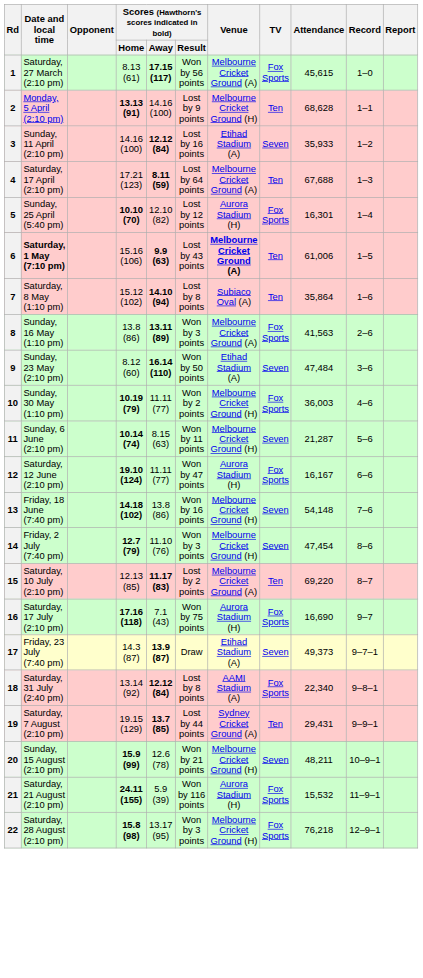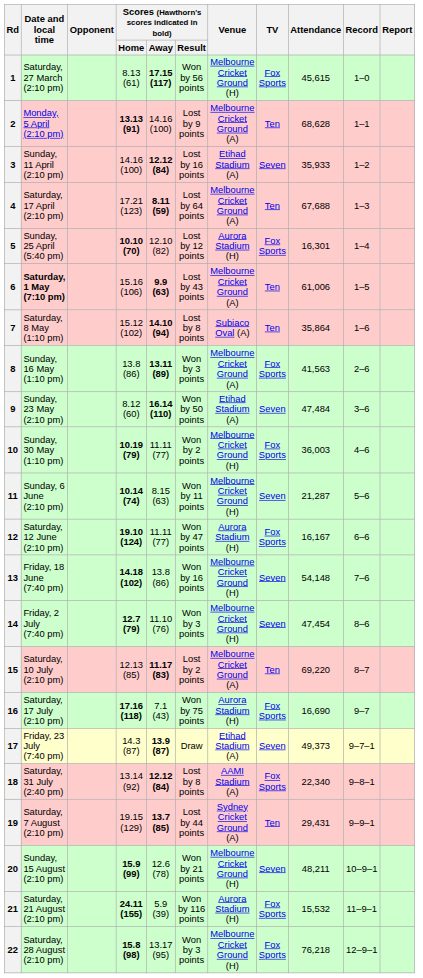 <table class="wikitable" style="font-size:90%; text-align:center; width: 100%; margin-left: auto; margin-right: auto">
 <tr>
 <th rowspan="2">Rd</th>
 <th rowspan="2">Date and local time</th>
 <th rowspan="2">Opponent</th>
 <th colspan="3">Scores <small>(Hawthorn's scores indicated in bold)</small></th>
 <th rowspan="2">Venue</th>
 <th rowspan="2">TV</th>
 <th rowspan="2">Attendance</th>
 <th rowspan="2">Record</th>
 <th rowspan="2">Report</th>
 </tr>
 <tr>
 <th>Home</th>
 <th>Away</th>
 <th>Result</th>
 </tr>
 <tr style="background:#cfc">
 <th>1</th>
 <td align=left>Saturday, 27 March (2:10 pm)</td>
 <td align=left></td>
 <td>8.13 (61)</td>
 <td><strong>17.15 (117)</strong></td>
 <td>Won by 56 points</td>
-<td><a href='#'>Melbourne Cricket Ground</a> (A)</td>
+<td><a href='#'>Melbourne Cricket Ground</a> (H)</td>
 <td><a href='#'>Fox Sports</a></td>
 <td>45,615</td>
 <td>1–0</td>
 <td></td>
 </tr>
 <tr style="background:#fcc;">
 <th>2</th>
 <td align=left><a href='#'>Monday, 5 April (2:10 pm)</a></td>
 <td align=left></td>
 <td><strong>13.13 (91)</strong></td>
 <td>14.16 (100)</td>
 <td>Lost by 9 points</td>
-<td><a href='#'>Melbourne Cricket Ground</a> (H)</td>
+<td><a href='#'>Melbourne Cricket Ground</a> (A)</td>
 <td><a href='#'>Ten</a></td>
 <td>68,628</td>
 <td>1–1</td>
 <td></td>
 </tr>
 <tr style="background:#fcc;">
 <th>3</th>
 <td align=left>Sunday, 11 April (2:10 pm)</td>
 <td align=left></td>
 <td>14.16 (100)</td>
 <td><strong>12.12 (84)</strong></td>
 <td>Lost by 16 points</td>
 <td><a href='#'>Etihad Stadium</a> (A)</td>
 <td><a href='#'>Seven</a></td>
 <td>35,933</td>
 <td>1–2</td>
 <td></td>
 </tr>
 <tr style="background:#fcc;">
 <th>4</th>
 <td align=left>Saturday, 17 April (2:10 pm)</td>
 <td align=left></td>
 <td>17.21 (123)</td>
 <td><strong>8.11 (59)</strong></td>
 <td>Lost by 64 points</td>
 <td><a href='#'>Melbourne Cricket Ground</a> (A)</td>
 <td><a href='#'>Ten</a></td>
 <td>67,688</td>
 <td>1–3</td>
 <td></td>
 </tr>
 <tr style="background:#fcc;">
 <th>5</th>
 <td align=left>Sunday, 25 April (5:40 pm)</td>
 <td align=left></td>
 <td><strong>10.10 (70)</strong></td>
 <td>12.10 (82)</td>
 <td>Lost by 12 points</td>
 <td><a href='#'>Aurora Stadium</a> (H)</td>
 <td><a href='#'>Fox Sports</a></td>
 <td>16,301</td>
 <td>1–4</td>
 <td></td>
 </tr>
 <tr style="background:#fcc;">
 <th>6</th>
 <td align=left><strong>Saturday, 1 May (7:10 pm)</strong></td>
 <td align=left></td>
 <td>15.16 (106)</td>
 <td><strong>9.9 (63)</strong></td>
 <td>Lost by 43 points</td>
-<td><strong><a href='#'>Melbourne Cricket Ground</a> (A)</strong></td>
+<td><a href='#'>Melbourne Cricket Ground</a> (A)</td>
 <td><a href='#'>Ten</a></td>
 <td>61,006</td>
 <td>1–5</td>
 <td></td>
 </tr>
 <tr style="background:#fcc;">
 <th>7</th>
 <td align=left>Saturday, 8 May (1:10 pm)</td>
 <td align=left></td>
 <td>15.12 (102)</td>
 <td><strong>14.10 (94)</strong></td>
 <td>Lost by 8 points</td>
 <td><a href='#'>Subiaco Oval</a> (A)</td>
 <td><a href='#'>Ten</a></td>
 <td>35,864</td>
 <td>1–6</td>
 <td></td>
 </tr>
 <tr style="background:#cfc">
 <th>8</th>
 <td align=left>Sunday, 16 May (1:10 pm)</td>
 <td align=left></td>
 <td>13.8 (86)</td>
 <td><strong>13.11 (89)</strong></td>
 <td>Won by 3 points</td>
 <td><a href='#'>Melbourne Cricket Ground</a> (A)</td>
 <td><a href='#'>Fox Sports</a></td>
 <td>41,563</td>
 <td>2–6</td>
 <td></td>
 </tr>
 <tr style="background:#cfc">
 <th>9</th>
 <td align=left>Sunday, 23 May (2:10 pm)</td>
 <td align=left></td>
 <td>8.12 (60)</td>
 <td><strong>16.14 (110)</strong></td>
 <td>Won by 50 points</td>
 <td><a href='#'>Etihad Stadium</a> (A)</td>
 <td><a href='#'>Seven</a></td>
 <td>47,484</td>
 <td>3–6</td>
 <td></td>
 </tr>
 <tr style="background:#cfc">
 <th>10</th>
 <td align=left>Sunday, 30 May (1:10 pm)</td>
 <td align=left></td>
 <td><strong>10.19 (79)</strong></td>
 <td>11.11 (77)</td>
 <td>Won by 2 points</td>
 <td><a href='#'>Melbourne Cricket Ground</a> (H)</td>
 <td><a href='#'>Fox Sports</a></td>
 <td>36,003</td>
 <td>4–6</td>
 <td></td>
 </tr>
 <tr style="background:#cfc">
 <th>11</th>
 <td align=left>Sunday, 6 June (2:10 pm)</td>
 <td align=left></td>
 <td><strong>10.14 (74)</strong></td>
 <td>8.15 (63)</td>
 <td>Won by 11 points</td>
 <td><a href='#'>Melbourne Cricket Ground</a> (H)</td>
 <td><a href='#'>Seven</a></td>
 <td>21,287</td>
 <td>5–6</td>
 <td></td>
 </tr>
 <tr style="background:#cfc">
 <th>12</th>
 <td align=left>Saturday, 12 June (2:10 pm)</td>
 <td align=left></td>
 <td><strong>19.10 (124)</strong></td>
 <td>11.11 (77)</td>
 <td>Won by 47 points</td>
 <td><a href='#'>Aurora Stadium</a> (H)</td>
 <td><a href='#'>Fox Sports</a></td>
 <td>16,167</td>
 <td>6–6</td>
 <td></td>
 </tr>
 <tr style="background:#cfc">
 <th>13</th>
 <td align=left>Friday, 18 June (7:40 pm)</td>
 <td align=left></td>
 <td><strong>14.18 (102)</strong></td>
 <td>13.8 (86)</td>
 <td>Won by 16 points</td>
 <td><a href='#'>Melbourne Cricket Ground</a> (H)</td>
 <td><a href='#'>Seven</a></td>
 <td>54,148</td>
 <td>7–6</td>
 <td></td>
 </tr>
 <tr style="background:#cfc">
 <th>14</th>
 <td align=left>Friday, 2 July (7:40 pm)</td>
 <td align=left></td>
 <td><strong>12.7 (79)</strong></td>
 <td>11.10 (76)</td>
 <td>Won by 3 points</td>
 <td><a href='#'>Melbourne Cricket Ground</a> (H)</td>
 <td><a href='#'>Seven</a></td>
 <td>47,454</td>
 <td>8–6</td>
 <td></td>
 </tr>
 <tr style="background:#fcc;">
 <th>15</th>
 <td align=left>Saturday, 10 July (2:10 pm)</td>
 <td align=left></td>
 <td>12.13 (85)</td>
 <td><strong>11.17 (83)</strong></td>
 <td>Lost by 2 points</td>
 <td><a href='#'>Melbourne Cricket Ground</a> (A)</td>
 <td><a href='#'>Ten</a></td>
 <td>69,220</td>
 <td>8–7</td>
 <td></td>
 </tr>
 <tr style="background:#cfc">
 <th>16</th>
 <td align=left>Saturday, 17 July (2:10 pm)</td>
 <td align=left></td>
 <td><strong>17.16 (118)</strong></td>
 <td>7.1 (43)</td>
 <td>Won by 75 points</td>
 <td><a href='#'>Aurora Stadium</a> (H)</td>
 <td><a href='#'>Fox Sports</a></td>
 <td>16,690</td>
 <td>9–7</td>
 <td></td>
 </tr>
 <tr style="background:#ffc;">
 <th>17</th>
 <td align=left>Friday, 23 July (7:40 pm)</td>
 <td align=left></td>
 <td>14.3 (87)</td>
 <td><strong>13.9 (87)</strong></td>
 <td>Draw</td>
 <td><a href='#'>Etihad Stadium</a> (A)</td>
 <td><a href='#'>Seven</a></td>
 <td>49,373</td>
 <td>9–7–1</td>
 <td></td>
 </tr>
 <tr style="background:#fcc;">
 <th>18</th>
 <td align=left>Saturday, 31 July (2:40 pm)</td>
 <td align=left></td>
 <td>13.14 (92)</td>
 <td><strong>12.12 (84)</strong></td>
 <td>Lost by 8 points</td>
 <td><a href='#'>AAMI Stadium</a> (A)</td>
 <td><a href='#'>Fox Sports</a></td>
 <td>22,340</td>
 <td>9–8–1</td>
 <td></td>
 </tr>
 <tr style="background:#fcc;">
 <th>19</th>
 <td align=left>Saturday, 7 August (2:10 pm)</td>
 <td align=left></td>
 <td>19.15 (129)</td>
 <td><strong>13.7 (85)</strong></td>
 <td>Lost by 44 points</td>
 <td><a href='#'>Sydney Cricket Ground</a> (A)</td>
 <td><a href='#'>Ten</a></td>
 <td>29,431</td>
 <td>9–9–1</td>
 <td></td>
 </tr>
 <tr style="background:#cfc">
 <th>20</th>
 <td align=left>Sunday, 15 August (2:10 pm)</td>
 <td align=left></td>
 <td><strong>15.9 (99)</strong></td>
 <td>12.6 (78)</td>
 <td>Won by 21 points</td>
 <td><a href='#'>Melbourne Cricket Ground</a> (H)</td>
 <td><a href='#'>Seven</a></td>
 <td>48,211</td>
 <td>10–9–1</td>
 <td></td>
 </tr>
 <tr style="background:#cfc">
 <th>21</th>
 <td align=left>Saturday, 21 August (2:10 pm)</td>
 <td align=left></td>
 <td><strong>24.11 (155)</strong></td>
 <td>5.9 (39)</td>
 <td>Won by 116 points</td>
 <td><a href='#'>Aurora Stadium</a> (H)</td>
 <td><a href='#'>Fox Sports</a></td>
 <td>15,532</td>
 <td>11–9–1</td>
 <td></td>
 </tr>
 <tr style="background:#cfc">
 <th>22</th>
 <td align=left>Saturday, 28 August (2:10 pm)</td>
 <td align=left></td>
 <td><strong>15.8 (98)</strong></td>
 <td>13.17 (95)</td>
 <td>Won by 3 points</td>
 <td><a href='#'>Melbourne Cricket Ground</a> (H)</td>
 <td><a href='#'>Fox Sports</a></td>
 <td>76,218</td>
 <td>12–9–1</td>
 <td></td>
 </tr>
 </table>
